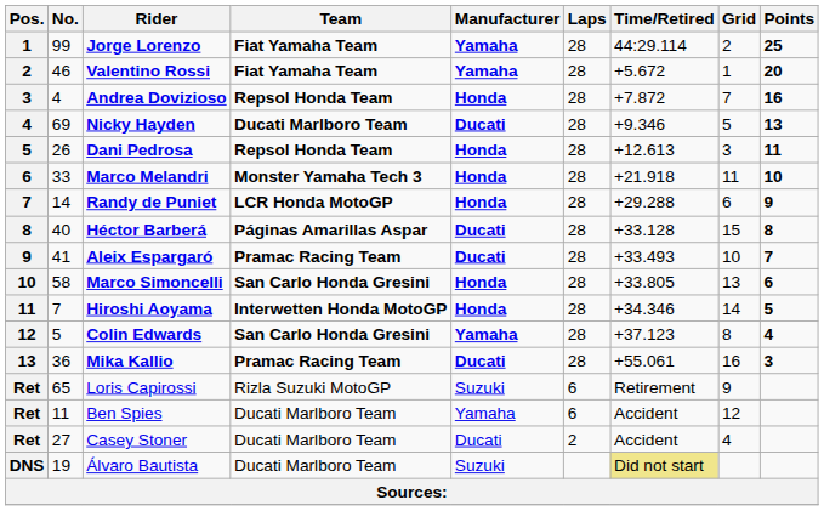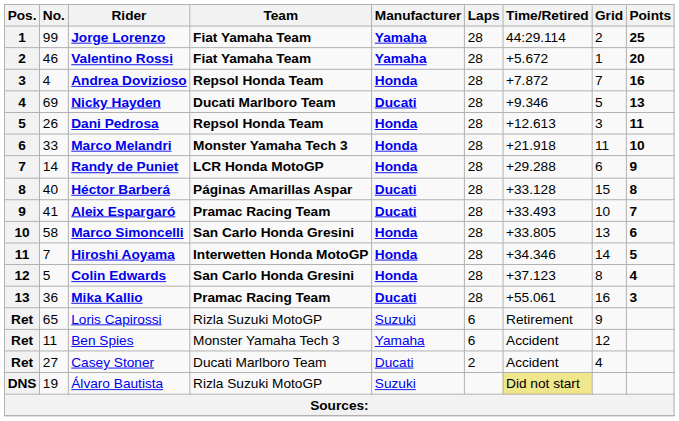 <table class="wikitable" style="font-size: 95%;">
 <tr>
 <th>Pos.</th>
 <th>No.</th>
 <th>Rider</th>
 <th>Team</th>
 <th>Manufacturer</th>
 <th>Laps</th>
 <th>Time/Retired</th>
 <th>Grid</th>
 <th>Points</th>
 </tr>
 <tr>
 <th>1</th>
 <td>99</td>
 <td> <strong><a href='#'>Jorge Lorenzo</a></strong></td>
 <td><strong>Fiat Yamaha Team</strong></td>
 <td><strong><a href='#'>Yamaha</a></strong></td>
 <td>28</td>
 <td>44:29.114</td>
 <td>2</td>
 <td><strong>25</strong></td>
 </tr>
 <tr>
 <th>2</th>
 <td>46</td>
 <td> <strong><a href='#'>Valentino Rossi</a></strong></td>
 <td><strong>Fiat Yamaha Team</strong></td>
 <td><strong><a href='#'>Yamaha</a></strong></td>
 <td>28</td>
 <td>+5.672</td>
 <td>1</td>
 <td><strong>20</strong></td>
 </tr>
 <tr>
 <th>3</th>
 <td>4</td>
 <td> <strong><a href='#'>Andrea Dovizioso</a></strong></td>
 <td><strong>Repsol Honda Team</strong></td>
 <td><strong><a href='#'>Honda</a></strong></td>
 <td>28</td>
 <td>+7.872</td>
 <td>7</td>
 <td><strong>16</strong></td>
 </tr>
 <tr>
 <th>4</th>
 <td>69</td>
 <td> <strong><a href='#'>Nicky Hayden</a></strong></td>
 <td><strong>Ducati Marlboro Team</strong></td>
 <td><strong><a href='#'>Ducati</a></strong></td>
 <td>28</td>
 <td>+9.346</td>
 <td>5</td>
 <td><strong>13</strong></td>
 </tr>
 <tr>
 <th>5</th>
 <td>26</td>
 <td> <strong><a href='#'>Dani Pedrosa</a></strong></td>
 <td><strong>Repsol Honda Team</strong></td>
 <td><strong><a href='#'>Honda</a></strong></td>
 <td>28</td>
 <td>+12.613</td>
 <td>3</td>
 <td><strong>11</strong></td>
 </tr>
 <tr>
 <th>6</th>
 <td>33</td>
 <td> <strong><a href='#'>Marco Melandri</a></strong></td>
 <td><strong>Monster Yamaha Tech 3</strong></td>
 <td><strong><a href='#'>Honda</a></strong></td>
 <td>28</td>
 <td>+21.918</td>
 <td>11</td>
 <td><strong>10</strong></td>
 </tr>
 <tr>
 <th>7</th>
 <td>14</td>
 <td> <strong><a href='#'>Randy de Puniet</a></strong></td>
 <td><strong>LCR Honda MotoGP</strong></td>
 <td><strong><a href='#'>Honda</a></strong></td>
 <td>28</td>
 <td>+29.288</td>
 <td>6</td>
 <td><strong>9</strong></td>
 </tr>
 <tr>
 <th>8</th>
 <td>40</td>
 <td> <strong><a href='#'>Héctor Barberá</a></strong></td>
 <td><strong>Páginas Amarillas Aspar</strong></td>
 <td><strong><a href='#'>Ducati</a></strong></td>
 <td>28</td>
 <td>+33.128</td>
 <td>15</td>
 <td><strong>8</strong></td>
 </tr>
 <tr>
 <th>9</th>
 <td>41</td>
 <td> <strong><a href='#'>Aleix Espargaró</a></strong></td>
 <td><strong>Pramac Racing Team</strong></td>
 <td><strong><a href='#'>Ducati</a></strong></td>
 <td>28</td>
 <td>+33.493</td>
 <td>10</td>
 <td><strong>7</strong></td>
 </tr>
 <tr>
 <th>10</th>
 <td>58</td>
 <td> <strong><a href='#'>Marco Simoncelli</a></strong></td>
 <td><strong>San Carlo Honda Gresini</strong></td>
 <td><strong><a href='#'>Honda</a></strong></td>
 <td>28</td>
 <td>+33.805</td>
 <td>13</td>
 <td><strong>6</strong></td>
 </tr>
 <tr>
 <th>11</th>
 <td>7</td>
 <td> <strong><a href='#'>Hiroshi Aoyama</a></strong></td>
 <td><strong>Interwetten Honda MotoGP</strong></td>
 <td><strong><a href='#'>Honda</a></strong></td>
 <td>28</td>
 <td>+34.346</td>
 <td>14</td>
 <td><strong>5</strong></td>
 </tr>
 <tr>
 <th>12</th>
 <td>5</td>
 <td> <strong><a href='#'>Colin Edwards</a></strong></td>
 <td><strong>San Carlo Honda Gresini</strong></td>
-<td><strong><a href='#'>Yamaha</a></strong></td>
+<td><strong><a href='#'>Honda</a></strong></td>
 <td>28</td>
 <td>+37.123</td>
 <td>8</td>
 <td><strong>4</strong></td>
 </tr>
 <tr>
 <th>13</th>
 <td>36</td>
 <td> <strong><a href='#'>Mika Kallio</a></strong></td>
 <td><strong>Pramac Racing Team</strong></td>
 <td><strong><a href='#'>Ducati</a></strong></td>
 <td>28</td>
 <td>+55.061</td>
 <td>16</td>
 <td><strong>3</strong></td>
 </tr>
 <tr>
 <th>Ret</th>
 <td>65</td>
 <td> <a href='#'>Loris Capirossi</a></td>
 <td>Rizla Suzuki MotoGP</td>
 <td><a href='#'>Suzuki</a></td>
 <td>6</td>
 <td>Retirement</td>
 <td>9</td>
 <td></td>
 </tr>
 <tr>
 <th>Ret</th>
 <td>11</td>
 <td> <a href='#'>Ben Spies</a></td>
-<td>Ducati Marlboro Team</td>
+<td>Monster Yamaha Tech 3</td>
 <td><a href='#'>Yamaha</a></td>
 <td>6</td>
 <td>Accident</td>
 <td>12</td>
 <td></td>
 </tr>
 <tr>
 <th>Ret</th>
 <td>27</td>
 <td> <a href='#'>Casey Stoner</a></td>
 <td>Ducati Marlboro Team</td>
 <td><a href='#'>Ducati</a></td>
 <td>2</td>
 <td>Accident</td>
 <td>4</td>
 <td></td>
 </tr>
 <tr>
 <th>DNS</th>
 <td>19</td>
 <td> <a href='#'>Álvaro Bautista</a></td>
-<td>Ducati Marlboro Team</td>
+<td>Rizla Suzuki MotoGP</td>
 <td><a href='#'>Suzuki</a></td>
 <td></td>
 <td style="background: khaki;">Did not start</td>
 <td></td>
 <td></td>
 </tr>
 <tr>
 <th colspan=9>Sources:</th>
 </tr>
 <tr>
 </tr>
 </table>
